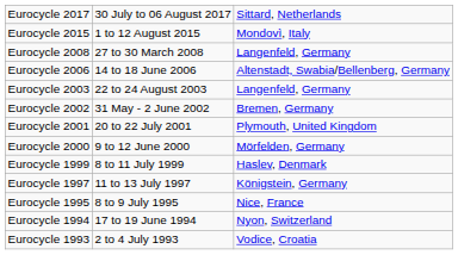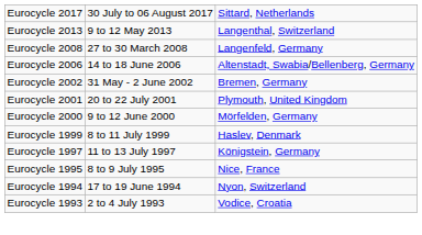 <table class="wikitable">
 <tr>
 <td>Eurocycle 2017</td>
 <td>30 July to 06 August 2017</td>
 <td><a href='#'>Sittard</a>, <a href='#'>Netherlands</a></td>
 </tr>
 <tr>
-<td>Eurocycle 2015</td>
-<td>1 to 12 August 2015</td>
-<td><a href='#'>Mondovì</a>, <a href='#'>Italy</a></td>
+<td>Eurocycle 2013</td>
+<td>9 to 12 May 2013</td>
+<td><a href='#'>Langenthal</a>, <a href='#'>Switzerland</a></td>
 </tr>
 <tr>
 <td>Eurocycle 2008</td>
 <td>27 to 30 March 2008</td>
 <td><a href='#'>Langenfeld</a>, <a href='#'>Germany</a></td>
 </tr>
 <tr>
 <td>Eurocycle 2006</td>
 <td>14 to 18 June 2006</td>
 <td><a href='#'>Altenstadt, Swabia</a>/<a href='#'>Bellenberg</a>, <a href='#'>Germany</a></td>
-</tr>
-<tr>
-<td>Eurocycle 2003</td>
-<td>22 to 24 August 2003</td>
-<td><a href='#'>Langenfeld</a>, <a href='#'>Germany</a></td>
 </tr>
 <tr>
 <td>Eurocycle 2002</td>
 <td>31 May - 2 June 2002</td>
 <td><a href='#'>Bremen</a>, <a href='#'>Germany</a></td>
 </tr>
 <tr>
 <td>Eurocycle 2001</td>
 <td>20 to 22 July 2001</td>
 <td><a href='#'>Plymouth</a>, <a href='#'>United Kingdom</a></td>
 </tr>
 <tr>
 <td>Eurocycle 2000</td>
 <td>9 to 12 June 2000</td>
 <td><a href='#'>Mörfelden</a>, <a href='#'>Germany</a></td>
 </tr>
 <tr>
 <td>Eurocycle 1999</td>
 <td>8 to 11 July 1999</td>
 <td><a href='#'>Haslev</a>, <a href='#'>Denmark</a></td>
 </tr>
 <tr>
 <td>Eurocycle 1997</td>
 <td>11 to 13 July 1997</td>
 <td><a href='#'>Königstein</a>, <a href='#'>Germany</a></td>
 </tr>
 <tr>
 <td>Eurocycle 1995</td>
 <td>8 to 9 July 1995</td>
 <td><a href='#'>Nice</a>, <a href='#'>France</a></td>
 </tr>
 <tr>
 <td>Eurocycle 1994</td>
 <td>17 to 19 June 1994</td>
 <td><a href='#'>Nyon</a>, <a href='#'>Switzerland</a></td>
 </tr>
 <tr>
 <td>Eurocycle 1993</td>
 <td>2 to 4 July 1993</td>
 <td><a href='#'>Vodice</a>, <a href='#'>Croatia</a></td>
 </tr>
 </table>
